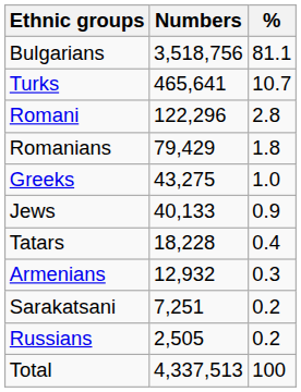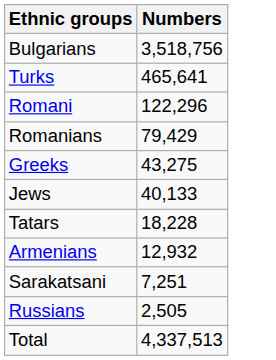 <table class="wikitable">
 <tr>
 <th>Ethnic groups</th>
 <th>Numbers</th>
-<th>%</th>
 </tr>
 <tr>
 <td>Bulgarians</td>
 <td>3,518,756</td>
-<td>81.1</td>
 </tr>
 <tr>
 <td><a href='#'>Turks</a></td>
 <td>465,641</td>
-<td>10.7</td>
 </tr>
 <tr>
 <td><a href='#'>Romani</a></td>
 <td>122,296</td>
-<td>2.8</td>
 </tr>
 <tr>
 <td>Romanians</td>
 <td>79,429</td>
-<td>1.8</td>
 </tr>
 <tr>
 <td><a href='#'>Greeks</a></td>
 <td>43,275</td>
-<td>1.0</td>
 </tr>
 <tr>
 <td>Jews</td>
 <td>40,133</td>
-<td>0.9</td>
 </tr>
 <tr>
 <td>Tatars</td>
 <td>18,228</td>
-<td>0.4</td>
 </tr>
 <tr>
 <td><a href='#'>Armenians</a></td>
 <td>12,932</td>
-<td>0.3</td>
 </tr>
 <tr>
 <td>Sarakatsani</td>
 <td>7,251</td>
-<td>0.2</td>
 </tr>
 <tr>
 <td><a href='#'>Russians</a></td>
 <td>2,505</td>
-<td>0.2</td>
 </tr>
 <tr>
 <td>Total</td>
 <td>4,337,513</td>
-<td>100</td>
 </tr>
 </table>
